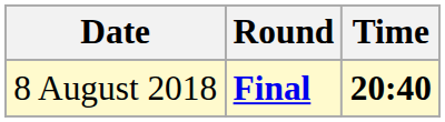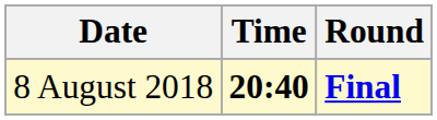 <table class="wikitable">
 <tr>
 <th>Date</th>
+<th>Time</th>
 <th>Round</th>
-<th>Time</th>
 </tr>
 <tr style=background:lemonchiffon>
 <td>8 August 2018</td>
+<td><strong>20:40</strong></td>
 <td><strong><a href='#'>Final</a></strong></td>
-<td><strong>20:40</strong></td>
 </tr>
 </table>
